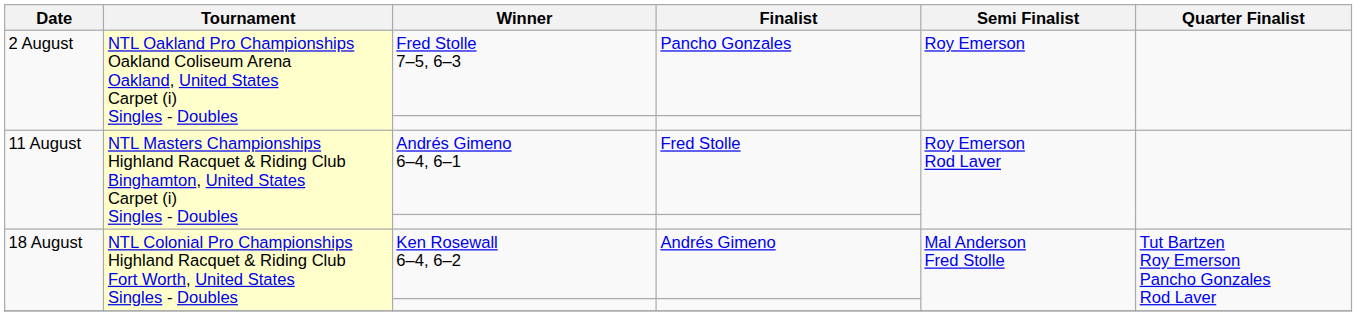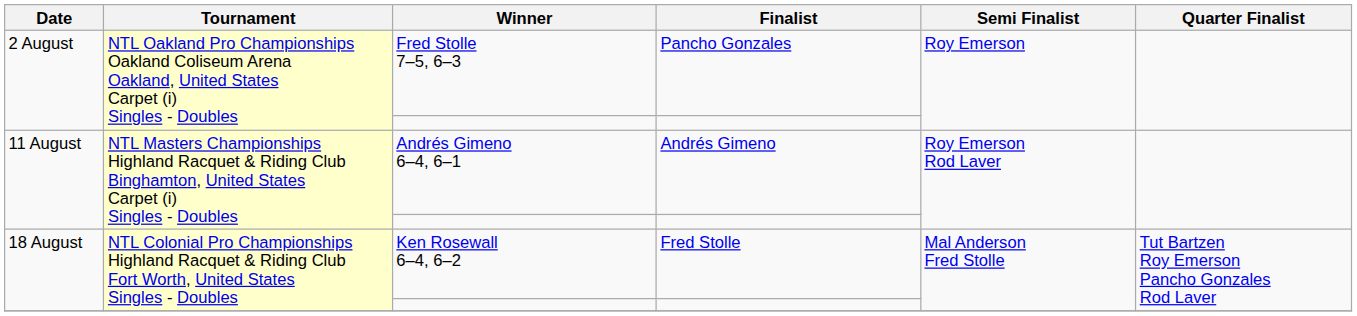 <table class="wikitable" style="font-size:85%;">
 <tr>
 <th width="75">Date</th>
 <th width="230">Tournament</th>
 <th width="210">Winner</th>
 <th width="210">Finalist</th>
 <th width="170">Semi Finalist</th>
 <th width="170">Quarter Finalist</th>
 </tr>
 <tr valign=top>
 <td rowspan=2>2 August</td>
 <td style="background:#ffc;" rowspan=2><a href='#'>NTL Oakland Pro Championships</a><br>Oakland Coliseum Arena<br><a href='#'>Oakland</a>, <a href='#'>United States</a><br>Carpet (i)<br><a href='#'>Singles</a> - <a href='#'>Doubles</a></td>
 <td> <a href='#'>Fred Stolle</a><br>7–5, 6–3</td>
 <td> <a href='#'>Pancho Gonzales</a></td>
 <td rowspan=2> <a href='#'>Roy Emerson</a></td>
 <td rowspan=2></td>
 </tr>
 <tr valign=top>
 <td></td>
 <td></td>
 </tr>
 <tr valign=top>
 <td rowspan=2>11 August</td>
 <td style="background:#ffc;" rowspan=2><a href='#'>NTL Masters Championships</a><br>Highland Racquet & Riding Club<br><a href='#'>Binghamton</a>, <a href='#'>United States</a><br>Carpet (i)<br><a href='#'>Singles</a> - <a href='#'>Doubles</a></td>
 <td> <a href='#'>Andrés Gimeno</a><br>6–4, 6–1</td>
-<td> <a href='#'>Fred Stolle</a></td>
+<td> <a href='#'>Andrés Gimeno</a></td>
 <td rowspan=2> <a href='#'>Roy Emerson</a><br>  <a href='#'>Rod Laver</a></td>
 <td rowspan=2></td>
 </tr>
 <tr valign=top>
 <td></td>
 <td></td>
 </tr>
 <tr valign=top>
 <td rowspan=2>18 August</td>
 <td style="background:#ffc;" rowspan=2><a href='#'>NTL Colonial Pro Championships</a><br>Highland Racquet & Riding Club<br><a href='#'>Fort Worth</a>, <a href='#'>United States</a><br><a href='#'>Singles</a> - <a href='#'>Doubles</a></td>
 <td> <a href='#'>Ken Rosewall</a><br>6–4, 6–2</td>
-<td> <a href='#'>Andrés Gimeno</a></td>
+<td> <a href='#'>Fred Stolle</a></td>
 <td rowspan=2> <a href='#'>Mal Anderson</a><br>  <a href='#'>Fred Stolle</a></td>
 <td rowspan=2> <a href='#'>Tut Bartzen</a> <br> <a href='#'>Roy Emerson</a><br>   <a href='#'>Pancho Gonzales</a><br>  <a href='#'>Rod Laver</a></td>
 </tr>
 <tr valign=top>
 <td></td>
 <td></td>
 </tr>
 <tr valign=top>
 </tr>
 </table>
